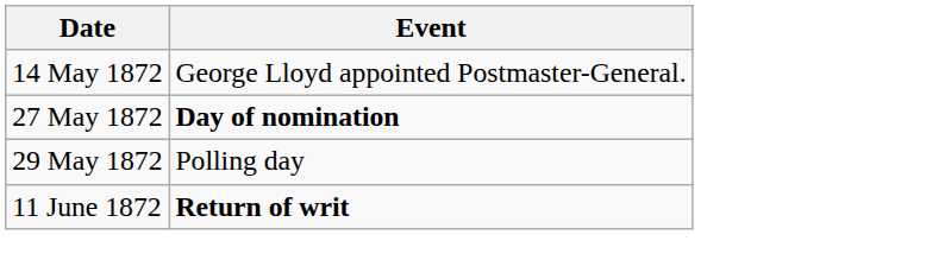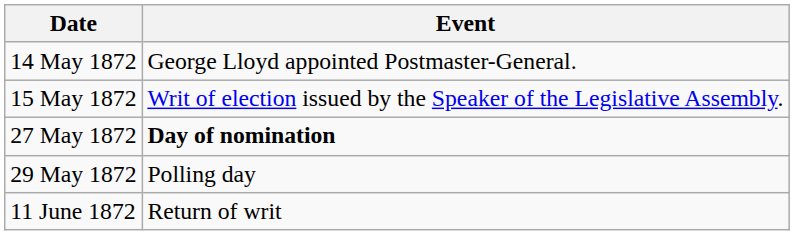 <table class="wikitable">
 <tr>
 <th>Date</th>
 <th>Event</th>
 </tr>
 <tr>
 <td>14 May 1872</td>
 <td>George Lloyd appointed Postmaster-General.</td>
+</tr>
+<tr>
+<td>15 May 1872</td>
+<td><a href='#'>Writ of election</a> issued by the <a href='#'>Speaker of the Legislative Assembly</a>.</td>
 </tr>
 <tr>
 <td>27 May 1872</td>
 <td><strong>Day of nomination</strong></td>
 </tr>
 <tr>
 <td>29 May 1872</td>
 <td>Polling day</td>
 </tr>
 <tr>
 <td>11 June 1872</td>
-<td><strong>Return of writ</strong></td>
+<td>Return of writ</td>
 </tr>
 </table>
